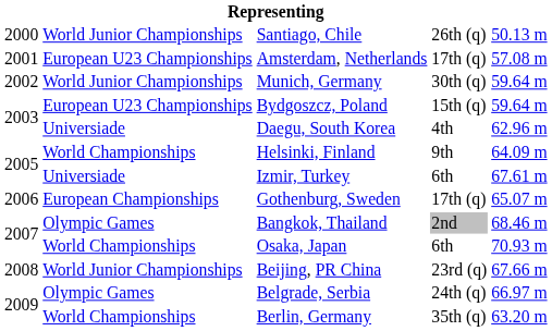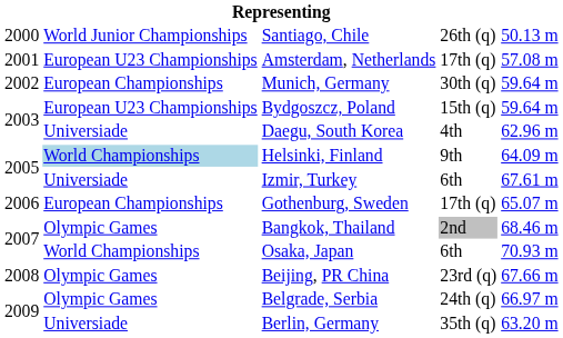 <table>
 <tr>
 <th colspan="5">Representing </th>
 </tr>
 <tr>
 <td>2000</td>
 <td><a href='#'>World Junior Championships</a></td>
 <td><a href='#'>Santiago, Chile</a></td>
 <td>26th (q)</td>
 <td><a href='#'>50.13 m</a></td>
 </tr>
 <tr>
 <td>2001</td>
 <td><a href='#'>European U23 Championships</a></td>
 <td><a href='#'>Amsterdam</a>, <a href='#'>Netherlands</a></td>
 <td>17th (q)</td>
 <td><a href='#'>57.08 m</a></td>
 </tr>
 <tr>
 <td>2002</td>
-<td><a href='#'>World Junior Championships</a></td>
+<td><a href='#'>European Championships</a></td>
 <td><a href='#'>Munich, Germany</a></td>
 <td>30th (q)</td>
 <td><a href='#'>59.64 m</a></td>
 </tr>
 <tr>
 <td rowspan=2>2003</td>
 <td><a href='#'>European U23 Championships</a></td>
 <td><a href='#'>Bydgoszcz, Poland</a></td>
 <td>15th (q)</td>
 <td><a href='#'>59.64 m</a></td>
 </tr>
 <tr>
 <td><a href='#'>Universiade</a></td>
 <td><a href='#'>Daegu, South Korea</a></td>
 <td>4th</td>
 <td><a href='#'>62.96 m</a></td>
 </tr>
 <tr>
 <td rowspan=2>2005</td>
-<td><a href='#'>World Championships</a></td>
+<td style="background: lightblue;"><a href='#'>World Championships</a></td>
 <td><a href='#'>Helsinki, Finland</a></td>
 <td>9th</td>
 <td><a href='#'>64.09 m</a></td>
 </tr>
 <tr>
 <td><a href='#'>Universiade</a></td>
 <td><a href='#'>Izmir, Turkey</a></td>
 <td>6th</td>
 <td><a href='#'>67.61 m</a></td>
 </tr>
 <tr>
 <td>2006</td>
 <td><a href='#'>European Championships</a></td>
 <td><a href='#'>Gothenburg, Sweden</a></td>
 <td>17th (q)</td>
 <td><a href='#'>65.07 m</a></td>
 </tr>
 <tr>
 <td rowspan=2>2007</td>
 <td><a href='#'>Olympic Games</a></td>
 <td><a href='#'>Bangkok, Thailand</a></td>
 <td bgcolor="silver">2nd</td>
 <td><a href='#'>68.46 m</a></td>
 </tr>
 <tr>
 <td><a href='#'>World Championships</a></td>
 <td><a href='#'>Osaka, Japan</a></td>
 <td>6th</td>
 <td><a href='#'>70.93 m</a></td>
 </tr>
 <tr>
 <td>2008</td>
-<td><a href='#'>World Junior Championships</a></td>
+<td><a href='#'>Olympic Games</a></td>
 <td><a href='#'>Beijing</a>, <a href='#'>PR China</a></td>
 <td>23rd (q)</td>
 <td><a href='#'>67.66 m</a></td>
 </tr>
 <tr>
 <td rowspan=2>2009</td>
 <td><a href='#'>Olympic Games</a></td>
 <td><a href='#'>Belgrade, Serbia</a></td>
 <td>24th (q)</td>
 <td><a href='#'>66.97 m</a></td>
 </tr>
 <tr>
-<td><a href='#'>World Championships</a></td>
+<td><a href='#'>Universiade</a></td>
 <td><a href='#'>Berlin, Germany</a></td>
 <td>35th (q)</td>
 <td><a href='#'>63.20 m</a></td>
 </tr>
 </table>
